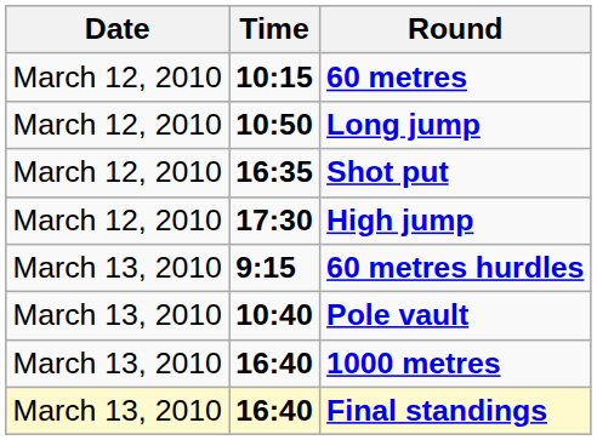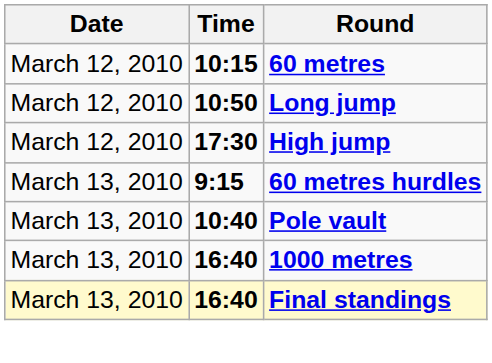 <table class="wikitable">
 <tr>
 <th>Date</th>
 <th>Time</th>
 <th>Round</th>
 </tr>
 <tr>
 <td>March 12, 2010</td>
 <td><strong>10:15</strong></td>
 <td><strong><a href='#'>60 metres</a></strong></td>
 </tr>
 <tr>
 <td>March 12, 2010</td>
 <td><strong>10:50</strong></td>
 <td><strong><a href='#'>Long jump</a></strong></td>
-</tr>
-<tr>
-<td>March 12, 2010</td>
-<td><strong>16:35</strong></td>
-<td><strong><a href='#'>Shot put</a></strong></td>
 </tr>
 <tr>
 <td>March 12, 2010</td>
 <td><strong>17:30</strong></td>
 <td><strong><a href='#'>High jump</a></strong></td>
 </tr>
 <tr>
 <td>March 13, 2010</td>
 <td><strong>9:15</strong></td>
 <td><strong><a href='#'>60 metres hurdles</a></strong></td>
 </tr>
 <tr>
 <td>March 13, 2010</td>
 <td><strong>10:40</strong></td>
 <td><strong><a href='#'>Pole vault</a></strong></td>
 </tr>
 <tr>
 <td>March 13, 2010</td>
 <td><strong>16:40</strong></td>
 <td><strong><a href='#'>1000 metres</a></strong></td>
 </tr>
 <tr style=background:lemonchiffon>
 <td>March 13, 2010</td>
 <td><strong>16:40</strong></td>
 <td><strong><a href='#'>Final standings</a></strong></td>
 </tr>
 </table>
